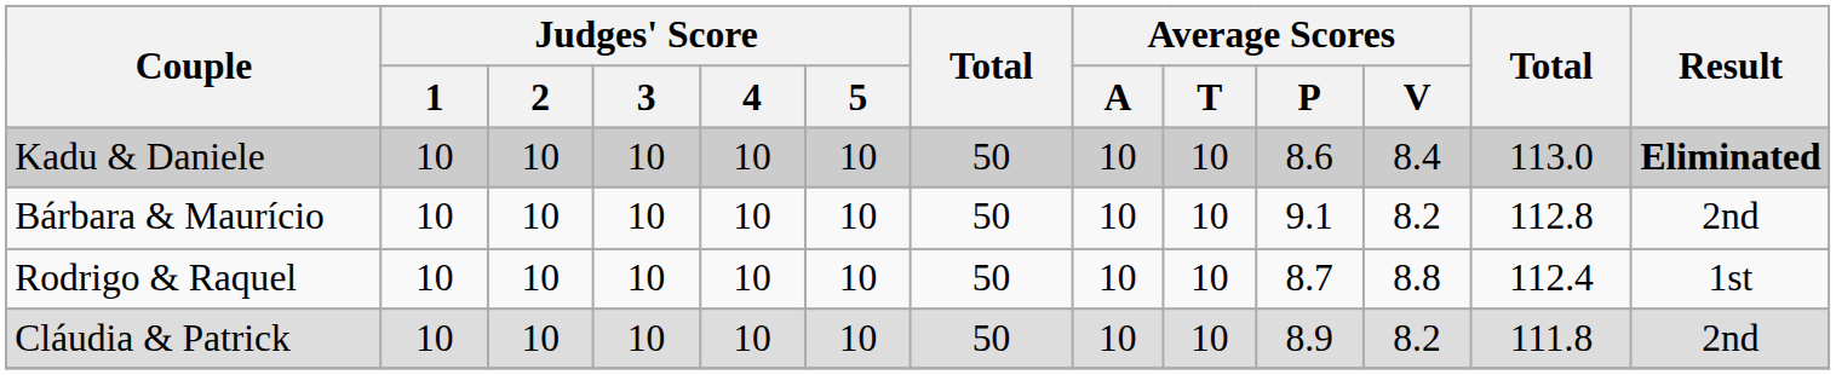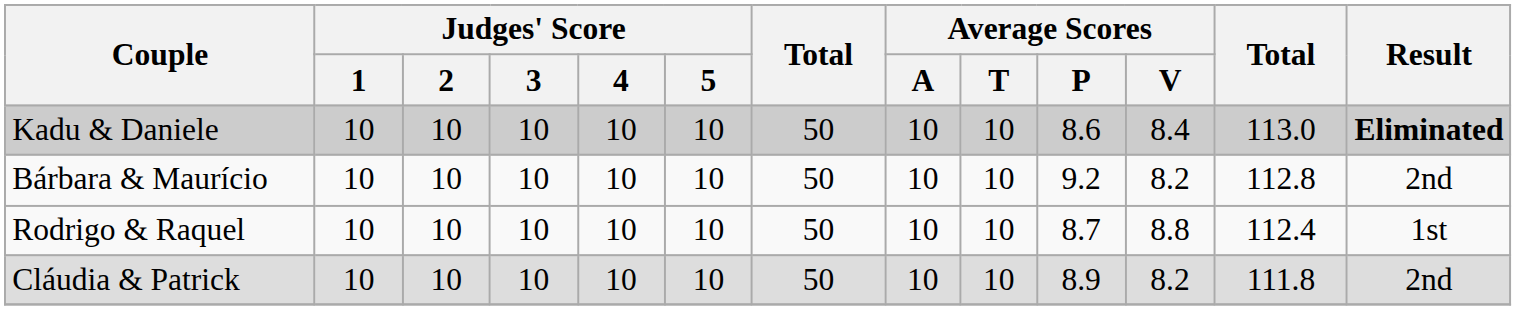 <table class="wikitable" style="text-align:center;">
 <tr>
 <th rowspan=2 width="150">Couple</th>
 <th colspan=5 width="180">Judges' Score</th>
 <th rowspan=2 width="060">Total</th>
 <th colspan=4 width="160">Average Scores</th>
 <th rowspan=2 width="060">Total</th>
 <th rowspan=2 width="060">Result</th>
 </tr>
 <tr>
 <th width="37">1</th>
 <th width="37">2</th>
 <th width="37">3</th>
 <th width="37">4</th>
 <th width="37">5</th>
 <th>A</th>
 <th>T</th>
 <th>P</th>
 <th>V</th>
 </tr>
 <tr bgcolor="CCCCCC">
 <td align="left">Kadu & Daniele</td>
 <td>10</td>
 <td>10</td>
 <td>10</td>
 <td>10</td>
 <td>10</td>
 <td>50</td>
 <td>10</td>
 <td>10</td>
 <td>8.6</td>
 <td>8.4</td>
 <td>113.0</td>
 <td><strong>Eliminated</strong></td>
 </tr>
 <tr>
 <td align="left">Bárbara & Maurício</td>
 <td>10</td>
 <td>10</td>
 <td>10</td>
 <td>10</td>
 <td>10</td>
 <td>50</td>
 <td>10</td>
 <td>10</td>
-<td>9.1</td>
+<td>9.2</td>
 <td>8.2</td>
 <td>112.8</td>
 <td>2nd</td>
 </tr>
 <tr>
 <td align="left">Rodrigo & Raquel</td>
 <td>10</td>
 <td>10</td>
 <td>10</td>
 <td>10</td>
 <td>10</td>
 <td>50</td>
 <td>10</td>
 <td>10</td>
 <td>8.7</td>
 <td>8.8</td>
 <td>112.4</td>
 <td>1st</td>
 </tr>
 <tr bgcolor="DDDDDD">
 <td align="left">Cláudia & Patrick</td>
 <td>10</td>
 <td>10</td>
 <td>10</td>
 <td>10</td>
 <td>10</td>
 <td>50</td>
 <td>10</td>
 <td>10</td>
 <td>8.9</td>
 <td>8.2</td>
 <td>111.8</td>
 <td>2nd</td>
 </tr>
 <tr>
 </tr>
 </table>
